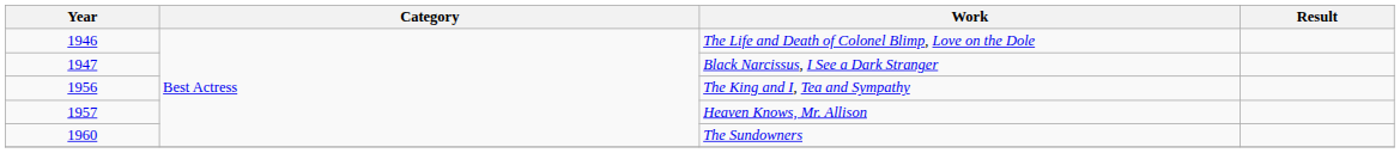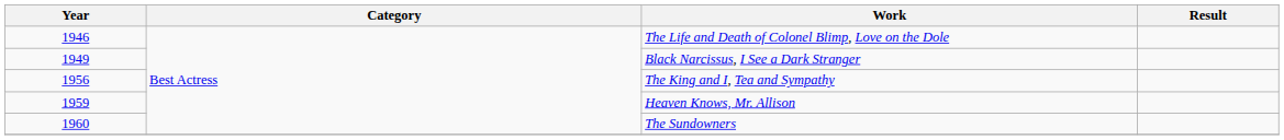 <table class="wikitable" width="75%" cellpadding="5">
 <tr>
 <th width="10%">Year</th>
 <th width="35%">Category</th>
 <th width="35%">Work</th>
 <th width="10%">Result</th>
 </tr>
 <tr>
 <td style="text-align:center;"><a href='#'>1946</a></td>
 <td rowspan="5"><a href='#'>Best Actress</a></td>
 <td><em><a href='#'>The Life and Death of Colonel Blimp</a></em>, <em><a href='#'>Love on the Dole</a></em></td>
 <td></td>
 </tr>
 <tr>
-<td style="text-align:center;"><a href='#'>1947</a></td>
+<td style="text-align:center;"><a href='#'>1949</a></td>
 <td><em><a href='#'>Black Narcissus</a></em>, <em><a href='#'>I See a Dark Stranger</a></em></td>
 <td></td>
 </tr>
 <tr>
 <td style="text-align:center;"><a href='#'>1956</a></td>
 <td><em><a href='#'>The King and I</a></em>, <em><a href='#'>Tea and Sympathy</a></em></td>
 <td></td>
 </tr>
 <tr>
-<td style="text-align:center;"><a href='#'>1957</a></td>
+<td style="text-align:center;"><a href='#'>1959</a></td>
 <td><em><a href='#'>Heaven Knows, Mr. Allison</a></em></td>
 <td></td>
 </tr>
 <tr>
 <td style="text-align:center;"><a href='#'>1960</a></td>
 <td><em><a href='#'>The Sundowners</a></em></td>
 <td></td>
 </tr>
 <tr>
 </tr>
 </table>
